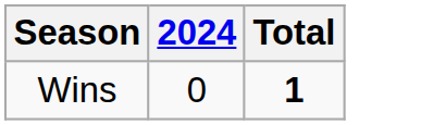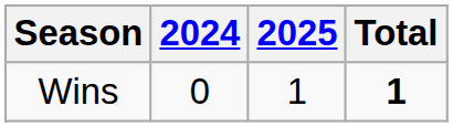 <table class="wikitable">
 <tr>
 <th>Season</th>
 <th><a href='#'>2024</a></th>
+<th><a href='#'>2025</a></th>
 <th>Total</th>
 </tr>
 <tr align=center>
 <td>Wins</td>
 <td>0</td>
+<td>1</td>
 <td><strong>1</strong></td>
 </tr>
 </table>
